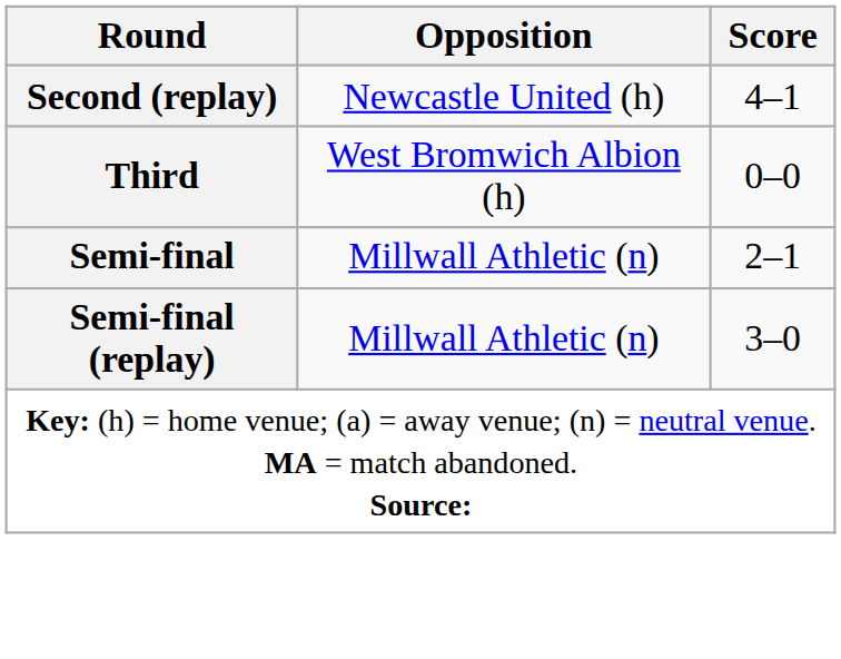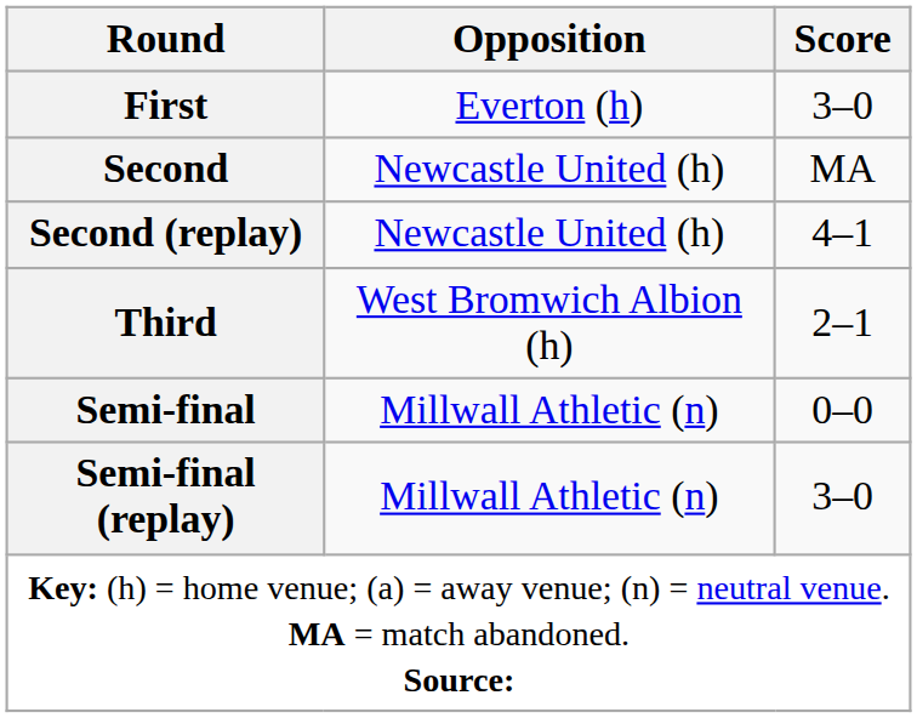 <table class="wikitable plainrowheaders" style="text-align:center;margin-left:1em;float:right;width:40%">
 <tr>
 <th width="35%">Round</th>
 <th width="50%">Opposition</th>
 <th width="15%">Score</th>
+</tr>
+<tr>
+<th scope=row style="text-align:center">First</th>
+<td><a href='#'>Everton</a> (<a href='#'>h</a>)</td>
+<td>3–0</td>
+</tr>
+<tr>
+<th scope=row style="text-align:center">Second</th>
+<td><a href='#'>Newcastle United</a> (h)</td>
+<td>MA</td>
 </tr>
 <tr>
 <th scope=row style="text-align:center">Second (replay)</th>
 <td><a href='#'>Newcastle United</a> (h)</td>
 <td>4–1</td>
 </tr>
 <tr>
 <th scope=row style="text-align:center">Third</th>
 <td><a href='#'>West Bromwich Albion</a> (h)</td>
-<td>0–0</td>
+<td>2–1</td>
 </tr>
 <tr>
 <th scope=row style="text-align:center">Semi-final</th>
 <td><a href='#'>Millwall Athletic</a> (<a href='#'>n</a>)</td>
-<td>2–1</td>
+<td>0–0</td>
 </tr>
 <tr>
 <th scope=row style="text-align:center">Semi-final (replay)</th>
 <td><a href='#'>Millwall Athletic</a> (<a href='#'>n</a>)</td>
 <td>3–0</td>
 </tr>
 <tr>
 <td colspan="3" style="background-color:white;"><small><strong>Key:</strong> (h) = home venue; (a) = away venue; (n) = <a href='#'>neutral venue</a>.<br><strong>MA</strong> = match abandoned.<br><strong>Source:</strong></small></td>
 </tr>
 </table>
